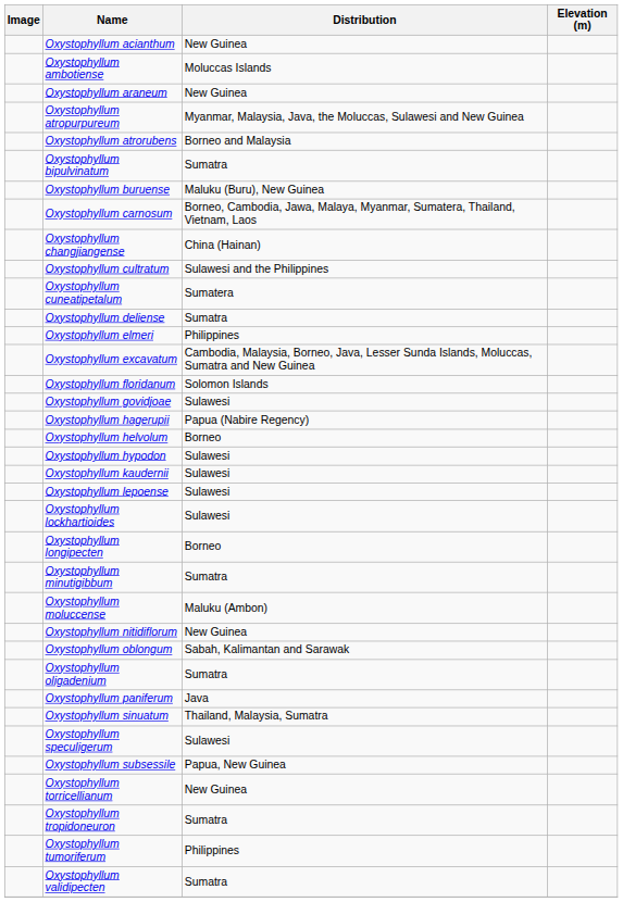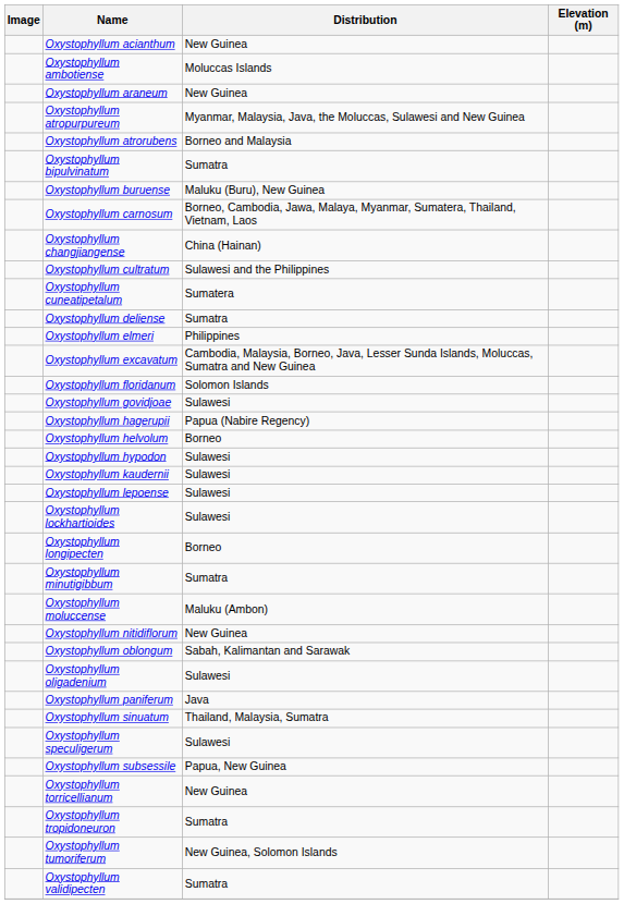 <table class="wikitable collapsible">
 <tr>
 <th>Image</th>
 <th>Name</th>
 <th>Distribution</th>
 <th>Elevation (m)</th>
 </tr>
 <tr>
 <td></td>
 <td><em><a href='#'>Oxystophyllum acianthum</a></em> </td>
 <td>New Guinea</td>
 <td></td>
 </tr>
 <tr>
 <td></td>
 <td><em><a href='#'>Oxystophyllum ambotiense</a></em> </td>
 <td>Moluccas Islands</td>
 <td></td>
 </tr>
 <tr>
 <td></td>
 <td><em><a href='#'>Oxystophyllum araneum</a></em> </td>
 <td>New Guinea</td>
 <td></td>
 </tr>
 <tr>
 <td></td>
 <td><em><a href='#'>Oxystophyllum atropurpureum</a></em> </td>
 <td>Myanmar, Malaysia, Java, the Moluccas, Sulawesi and New Guinea</td>
 <td></td>
 </tr>
 <tr>
 <td></td>
 <td><em><a href='#'>Oxystophyllum atrorubens</a></em> </td>
 <td>Borneo and Malaysia</td>
 <td></td>
 </tr>
 <tr>
 <td></td>
 <td><em><a href='#'>Oxystophyllum bipulvinatum</a></em> </td>
 <td>Sumatra</td>
 <td></td>
 </tr>
 <tr>
 <td></td>
 <td><em><a href='#'>Oxystophyllum buruense</a></em> </td>
 <td>Maluku (Buru), New Guinea</td>
 <td></td>
 </tr>
 <tr>
 <td></td>
 <td><em><a href='#'>Oxystophyllum carnosum</a></em> </td>
 <td>Borneo, Cambodia, Jawa, Malaya, Myanmar, Sumatera, Thailand, Vietnam, Laos</td>
 <td></td>
 </tr>
 <tr>
 <td></td>
 <td><em><a href='#'>Oxystophyllum changjiangense</a></em> </td>
 <td>China (Hainan)</td>
 <td></td>
 </tr>
 <tr>
 <td></td>
 <td><em><a href='#'>Oxystophyllum cultratum</a></em> </td>
 <td>Sulawesi and the Philippines</td>
 <td></td>
 </tr>
 <tr>
 <td></td>
 <td><em><a href='#'>Oxystophyllum cuneatipetalum</a></em> </td>
 <td>Sumatera</td>
 <td></td>
 </tr>
 <tr>
 <td></td>
 <td><em><a href='#'>Oxystophyllum deliense</a></em> </td>
 <td>Sumatra</td>
 <td></td>
 </tr>
 <tr>
 <td></td>
 <td><em><a href='#'>Oxystophyllum elmeri</a></em> </td>
 <td>Philippines</td>
 <td></td>
 </tr>
 <tr>
 <td></td>
 <td><em><a href='#'>Oxystophyllum excavatum</a></em> </td>
 <td>Cambodia, Malaysia, Borneo, Java, Lesser Sunda Islands, Moluccas, Sumatra and New Guinea</td>
 <td></td>
 </tr>
 <tr>
 <td></td>
 <td><em><a href='#'>Oxystophyllum floridanum</a></em> </td>
 <td>Solomon Islands</td>
 <td></td>
 </tr>
 <tr>
 <td></td>
 <td><em><a href='#'>Oxystophyllum govidjoae</a></em> </td>
 <td>Sulawesi</td>
 <td></td>
 </tr>
 <tr>
 <td></td>
 <td><em><a href='#'>Oxystophyllum hagerupii</a></em> </td>
 <td>Papua (Nabire Regency)</td>
 <td></td>
 </tr>
 <tr>
 <td></td>
 <td><em><a href='#'>Oxystophyllum helvolum</a></em> </td>
 <td>Borneo</td>
 <td></td>
 </tr>
 <tr>
 <td></td>
 <td><em><a href='#'>Oxystophyllum hypodon</a></em> </td>
 <td>Sulawesi</td>
 <td></td>
 </tr>
 <tr>
 <td></td>
 <td><em><a href='#'>Oxystophyllum kaudernii</a></em> </td>
 <td>Sulawesi</td>
 <td></td>
 </tr>
 <tr>
 <td></td>
 <td><em><a href='#'>Oxystophyllum lepoense</a></em> </td>
 <td>Sulawesi</td>
 <td></td>
 </tr>
 <tr>
 <td></td>
 <td><em><a href='#'>Oxystophyllum lockhartioides</a></em> </td>
 <td>Sulawesi</td>
 <td></td>
 </tr>
 <tr>
 <td></td>
 <td><em><a href='#'>Oxystophyllum longipecten</a></em> </td>
 <td>Borneo</td>
 <td></td>
 </tr>
 <tr>
 <td></td>
 <td><em><a href='#'>Oxystophyllum minutigibbum</a></em> </td>
 <td>Sumatra</td>
 <td></td>
 </tr>
 <tr>
 <td></td>
 <td><em><a href='#'>Oxystophyllum moluccense</a></em> </td>
 <td>Maluku (Ambon)</td>
 <td></td>
 </tr>
 <tr>
 <td></td>
 <td><em><a href='#'>Oxystophyllum nitidiflorum</a></em> </td>
 <td>New Guinea</td>
 <td></td>
 </tr>
 <tr>
 <td></td>
 <td><em><a href='#'>Oxystophyllum oblongum</a></em> </td>
 <td>Sabah, Kalimantan and Sarawak</td>
 <td></td>
 </tr>
 <tr>
 <td></td>
 <td><em><a href='#'>Oxystophyllum oligadenium</a></em> </td>
-<td>Sumatra</td>
+<td>Sulawesi</td>
 <td></td>
 </tr>
 <tr>
 <td></td>
 <td><em><a href='#'>Oxystophyllum paniferum</a></em> </td>
 <td>Java</td>
 <td></td>
 </tr>
 <tr>
 <td></td>
 <td><em><a href='#'>Oxystophyllum sinuatum</a></em> </td>
 <td>Thailand, Malaysia, Sumatra</td>
 <td></td>
 </tr>
 <tr>
 <td></td>
 <td><em><a href='#'>Oxystophyllum speculigerum</a></em> </td>
 <td>Sulawesi</td>
 <td></td>
 </tr>
 <tr>
 <td></td>
 <td><em><a href='#'>Oxystophyllum subsessile</a></em> </td>
 <td>Papua, New Guinea</td>
 <td></td>
 </tr>
 <tr>
 <td></td>
 <td><em><a href='#'>Oxystophyllum torricellianum</a></em> </td>
 <td>New Guinea</td>
 <td></td>
 </tr>
 <tr>
 <td></td>
 <td><em><a href='#'>Oxystophyllum tropidoneuron</a></em> </td>
 <td>Sumatra</td>
 <td></td>
 </tr>
 <tr>
 <td></td>
 <td><em><a href='#'>Oxystophyllum tumoriferum</a></em> </td>
-<td>Philippines</td>
+<td>New Guinea, Solomon Islands</td>
 <td></td>
 </tr>
 <tr>
 <td></td>
 <td><em><a href='#'>Oxystophyllum validipecten</a></em> </td>
 <td>Sumatra</td>
 <td></td>
 </tr>
 <tr>
 </tr>
 </table>
